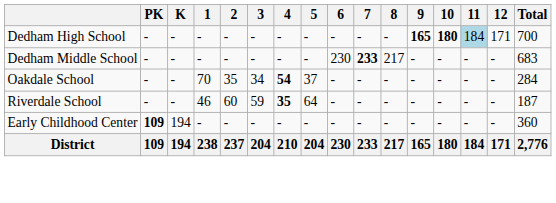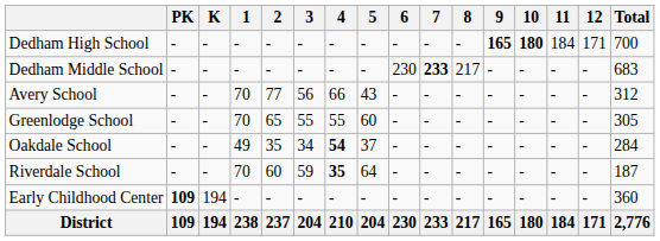 <table class="wikitable">
 <tr>
 <th></th>
 <th>PK</th>
 <th>K</th>
 <th>1</th>
 <th>2</th>
 <th>3</th>
 <th>4</th>
 <th>5</th>
 <th>6</th>
 <th>7</th>
 <th>8</th>
 <th>9</th>
 <th>10</th>
 <th>11</th>
 <th>12</th>
 <th>Total</th>
 </tr>
 <tr>
 <td>Dedham High School</td>
 <td>-</td>
 <td>-</td>
 <td>-</td>
 <td>-</td>
 <td>-</td>
 <td>-</td>
 <td>-</td>
 <td>-</td>
 <td>-</td>
 <td>-</td>
 <td><strong>165</strong></td>
 <td><strong>180</strong></td>
-<td style="background: lightblue;">184</td>
+<td>184</td>
 <td>171</td>
 <td>700</td>
 </tr>
 <tr>
 <td>Dedham Middle School</td>
 <td>-</td>
 <td>-</td>
 <td>-</td>
 <td>-</td>
 <td>-</td>
 <td>-</td>
 <td>-</td>
 <td>230</td>
 <td><strong>233</strong></td>
 <td>217</td>
 <td>-</td>
 <td>-</td>
 <td>-</td>
 <td>-</td>
 <td>683</td>
 </tr>
 <tr>
+<td>Avery School</td>
+<td>-</td>
+<td>-</td>
+<td>70</td>
+<td>77</td>
+<td>56</td>
+<td>66</td>
+<td>43</td>
+<td>-</td>
+<td>-</td>
+<td>-</td>
+<td>-</td>
+<td>-</td>
+<td>-</td>
+<td>-</td>
+<td>312</td>
+</tr>
+<tr>
+<td>Greenlodge School</td>
+<td>-</td>
+<td>-</td>
+<td>70</td>
+<td>65</td>
+<td>55</td>
+<td>55</td>
+<td>60</td>
+<td>-</td>
+<td>-</td>
+<td>-</td>
+<td>-</td>
+<td>-</td>
+<td>-</td>
+<td>-</td>
+<td>305</td>
+</tr>
+<tr>
 <td>Oakdale School</td>
 <td>-</td>
 <td>-</td>
-<td>70</td>
+<td>49</td>
 <td>35</td>
 <td>34</td>
 <td><strong>54</strong></td>
 <td>37</td>
 <td>-</td>
 <td>-</td>
 <td>-</td>
 <td>-</td>
 <td>-</td>
 <td>-</td>
 <td>-</td>
 <td>284</td>
 </tr>
 <tr>
 <td>Riverdale School</td>
 <td>-</td>
 <td>-</td>
-<td>46</td>
+<td>70</td>
 <td>60</td>
 <td>59</td>
 <td><strong>35</strong></td>
 <td>64</td>
 <td>-</td>
 <td>-</td>
 <td>-</td>
 <td>-</td>
 <td>-</td>
 <td>-</td>
 <td>-</td>
 <td>187</td>
 </tr>
 <tr>
 <td>Early Childhood Center</td>
 <td><strong>109</strong></td>
 <td>194</td>
 <td>-</td>
 <td>-</td>
 <td>-</td>
 <td>-</td>
 <td>-</td>
 <td>-</td>
 <td>-</td>
 <td>-</td>
 <td>-</td>
 <td>-</td>
 <td>-</td>
 <td>-</td>
 <td>360</td>
 </tr>
 <tr>
 <th>District</th>
 <th>109</th>
 <th>194</th>
 <th>238</th>
 <th>237</th>
 <th>204</th>
 <th>210</th>
 <th>204</th>
 <th>230</th>
 <th>233</th>
 <th>217</th>
 <th>165</th>
 <th>180</th>
 <th>184</th>
 <th>171</th>
 <th>2,776</th>
 </tr>
 </table>
